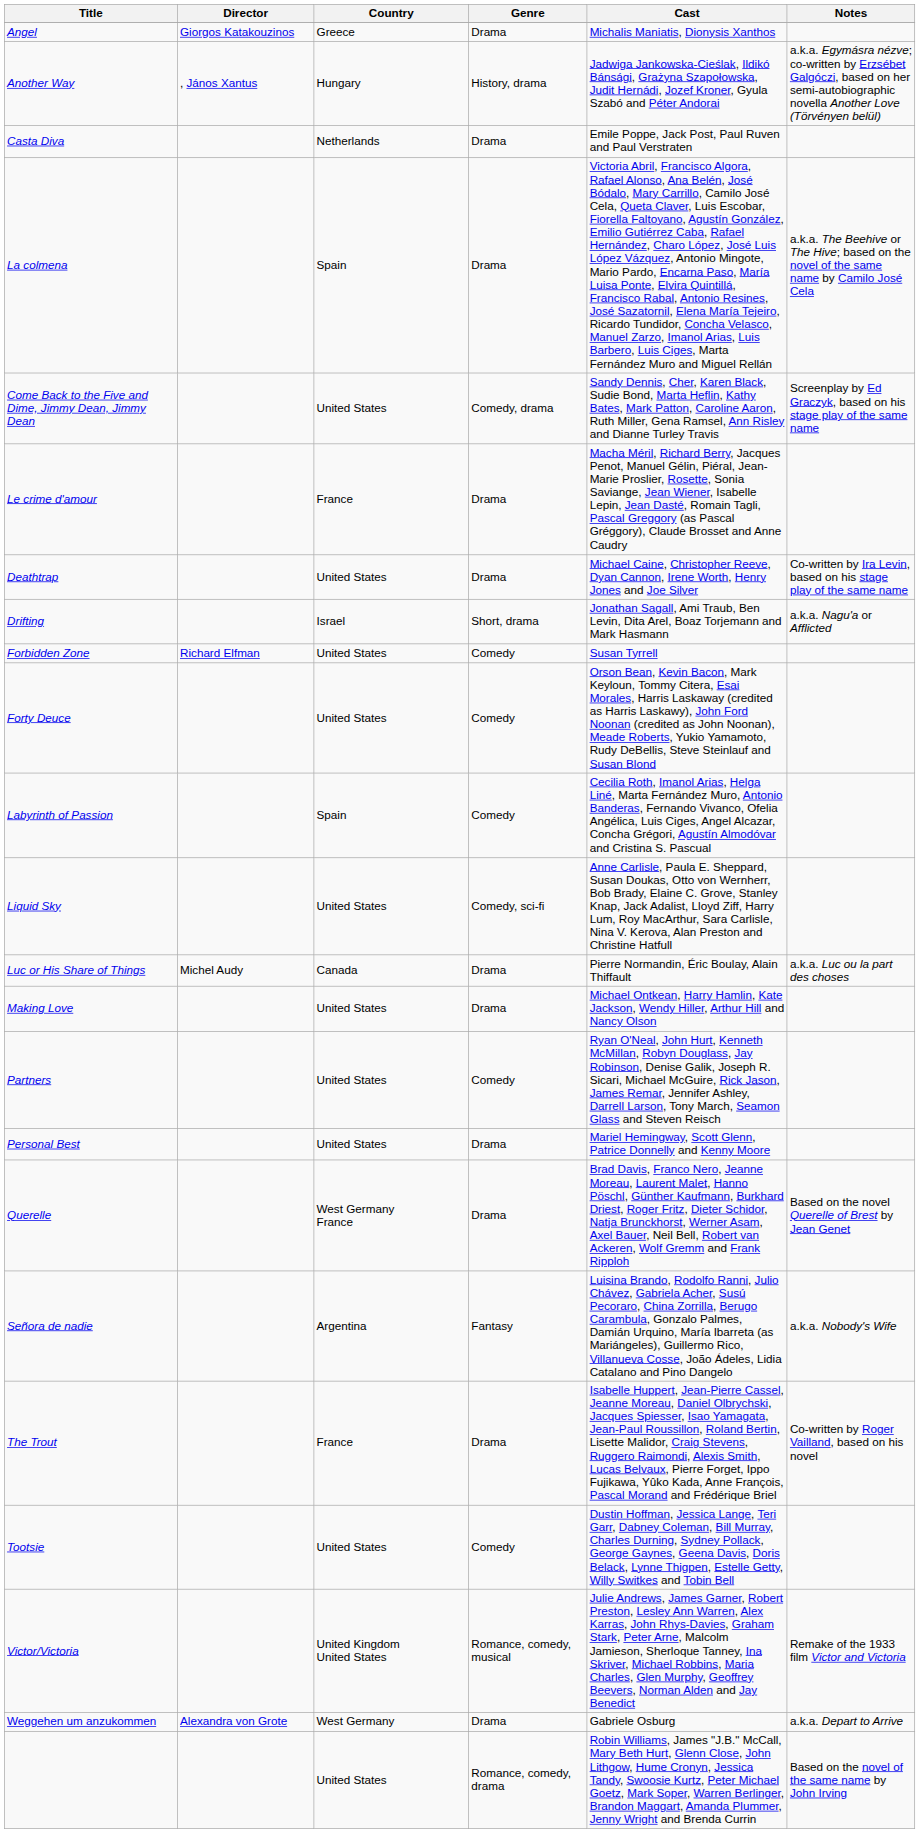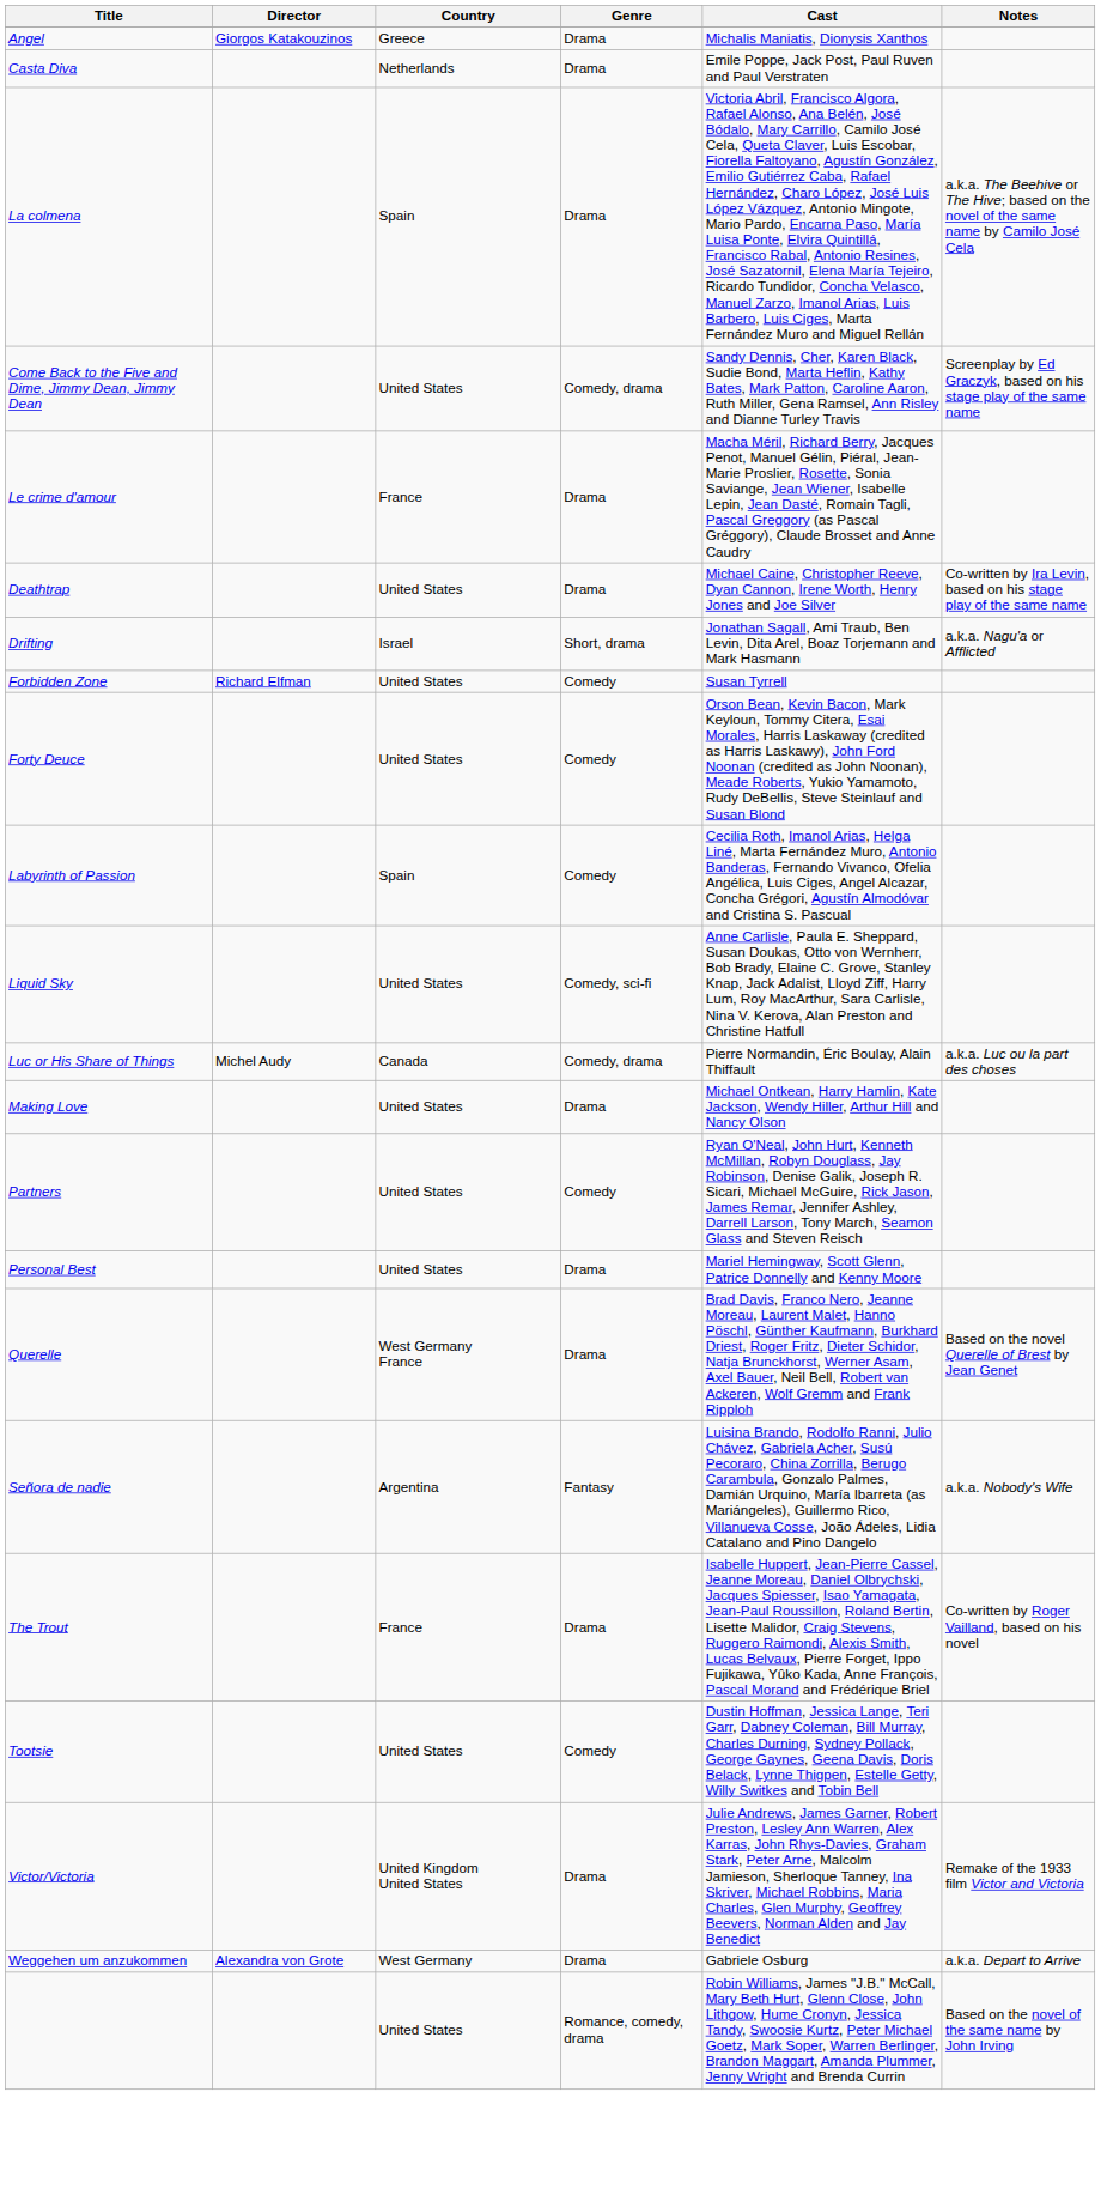 <table class="wikitable sortable">
 <tr>
 <th width="19%">Title</th>
 <th width="15%">Director</th>
 <th width="17%">Country</th>
 <th width="13%">Genre</th>
 <th width="22%">Cast</th>
 <th width="36%">Notes</th>
 </tr>
 <tr valign="top">
 </tr>
 <tr>
 <td><em><a href='#'>Angel</a></em></td>
 <td><a href='#'>Giorgos Katakouzinos</a></td>
 <td>Greece</td>
 <td>Drama</td>
 <td><a href='#'>Michalis Maniatis</a>, <a href='#'>Dionysis Xanthos</a></td>
 <td></td>
-</tr>
-<tr>
-<td><em><a href='#'>Another Way</a></em></td>
-<td>, <a href='#'>János Xantus</a></td>
-<td>Hungary</td>
-<td>History, drama</td>
-<td><a href='#'>Jadwiga Jankowska-Cieślak</a>, <a href='#'>Ildikó Bánsági</a>, <a href='#'>Grażyna Szapołowska</a>, <a href='#'>Judit Hernádi</a>, <a href='#'>Jozef Kroner</a>, Gyula Szabó and <a href='#'>Péter Andorai</a></td>
-<td>a.k.a. <em>Egymásra nézve</em>; co-written by <a href='#'>Erzsébet Galgóczi</a>, based on her semi-autobiographic novella <em>Another Love (Törvényen belül)</em></td>
 </tr>
 <tr>
 <td><em><a href='#'>Casta Diva</a></em></td>
 <td></td>
 <td>Netherlands</td>
 <td>Drama</td>
 <td>Emile Poppe, Jack Post, Paul Ruven and Paul Verstraten</td>
 <td></td>
 </tr>
 <tr>
 <td><em><a href='#'>La colmena</a></em></td>
 <td></td>
 <td>Spain</td>
 <td>Drama</td>
 <td><a href='#'>Victoria Abril</a>, <a href='#'>Francisco Algora</a>, <a href='#'>Rafael Alonso</a>, <a href='#'>Ana Belén</a>, <a href='#'>José Bódalo</a>, <a href='#'>Mary Carrillo</a>, Camilo José Cela, <a href='#'>Queta Claver</a>, Luis Escobar, <a href='#'>Fiorella Faltoyano</a>, <a href='#'>Agustín González</a>, <a href='#'>Emilio Gutiérrez Caba</a>, <a href='#'>Rafael Hernández</a>, <a href='#'>Charo López</a>, <a href='#'>José Luis López Vázquez</a>, Antonio Mingote, Mario Pardo, <a href='#'>Encarna Paso</a>, <a href='#'>María Luisa Ponte</a>, <a href='#'>Elvira Quintillá</a>, <a href='#'>Francisco Rabal</a>, <a href='#'>Antonio Resines</a>, <a href='#'>José Sazatornil</a>, <a href='#'>Elena María Tejeiro</a>, Ricardo Tundidor, <a href='#'>Concha Velasco</a>, <a href='#'>Manuel Zarzo</a>, <a href='#'>Imanol Arias</a>, <a href='#'>Luis Barbero</a>, <a href='#'>Luis Ciges</a>, Marta Fernández Muro and Miguel Rellán</td>
 <td>a.k.a. <em>The Beehive</em> or <em>The Hive</em>; based on the <a href='#'>novel of the same name</a> by <a href='#'>Camilo José Cela</a></td>
 </tr>
 <tr>
 <td><em><a href='#'>Come Back to the Five and Dime, Jimmy Dean, Jimmy Dean</a></em></td>
 <td></td>
 <td>United States</td>
 <td>Comedy, drama</td>
 <td><a href='#'>Sandy Dennis</a>, <a href='#'>Cher</a>, <a href='#'>Karen Black</a>, Sudie Bond, <a href='#'>Marta Heflin</a>, <a href='#'>Kathy Bates</a>, <a href='#'>Mark Patton</a>, <a href='#'>Caroline Aaron</a>, Ruth Miller, Gena Ramsel, <a href='#'>Ann Risley</a> and Dianne Turley Travis</td>
 <td>Screenplay by <a href='#'>Ed Graczyk</a>, based on his <a href='#'>stage play of the same name</a></td>
 </tr>
 <tr>
 <td><em><a href='#'>Le crime d'amour</a></em></td>
 <td></td>
 <td>France</td>
 <td>Drama</td>
 <td><a href='#'>Macha Méril</a>, <a href='#'>Richard Berry</a>, Jacques Penot, Manuel Gélin, Piéral, Jean-Marie Proslier, <a href='#'>Rosette</a>, Sonia Saviange, <a href='#'>Jean Wiener</a>, Isabelle Lepin, <a href='#'>Jean Dasté</a>, Romain Tagli, <a href='#'>Pascal Greggory</a> (as Pascal Gréggory), Claude Brosset and Anne Caudry</td>
 <td></td>
 </tr>
 <tr>
 <td><em><a href='#'>Deathtrap</a></em></td>
 <td></td>
 <td>United States</td>
 <td>Drama</td>
 <td><a href='#'>Michael Caine</a>, <a href='#'>Christopher Reeve</a>, <a href='#'>Dyan Cannon</a>, <a href='#'>Irene Worth</a>, <a href='#'>Henry Jones</a> and <a href='#'>Joe Silver</a></td>
 <td>Co-written by <a href='#'>Ira Levin</a>, based on his <a href='#'>stage play of the same name</a></td>
 </tr>
 <tr>
 <td><em><a href='#'>Drifting</a></em></td>
 <td></td>
 <td>Israel</td>
 <td>Short, drama</td>
 <td><a href='#'>Jonathan Sagall</a>, Ami Traub, Ben Levin, Dita Arel, Boaz Torjemann and Mark Hasmann</td>
 <td>a.k.a. <em>Nagu'a</em> or <em>Afflicted</em></td>
 </tr>
 <tr>
 <td><em><a href='#'>Forbidden Zone</a></em></td>
 <td><a href='#'>Richard Elfman</a></td>
 <td>United States</td>
 <td>Comedy</td>
 <td><a href='#'>Susan Tyrrell</a></td>
 <td></td>
 </tr>
 <tr>
 <td><em><a href='#'>Forty Deuce</a></em></td>
 <td></td>
 <td>United States</td>
 <td>Comedy</td>
 <td><a href='#'>Orson Bean</a>, <a href='#'>Kevin Bacon</a>, Mark Keyloun, Tommy Citera, <a href='#'>Esai Morales</a>, Harris Laskaway (credited as Harris Laskawy), <a href='#'>John Ford Noonan</a> (credited as John Noonan), <a href='#'>Meade Roberts</a>, Yukio Yamamoto, Rudy DeBellis, Steve Steinlauf and <a href='#'>Susan Blond</a></td>
 <td></td>
 </tr>
 <tr>
 <td><em><a href='#'>Labyrinth of Passion</a></em></td>
 <td></td>
 <td>Spain</td>
 <td>Comedy</td>
 <td><a href='#'>Cecilia Roth</a>, <a href='#'>Imanol Arias</a>, <a href='#'>Helga Liné</a>, Marta Fernández Muro, <a href='#'>Antonio Banderas</a>, Fernando Vivanco, Ofelia Angélica, Luis Ciges, Angel Alcazar, Concha Grégori, <a href='#'>Agustín Almodóvar</a> and Cristina S. Pascual</td>
 <td></td>
 </tr>
 <tr>
 <td><em><a href='#'>Liquid Sky</a></em></td>
 <td></td>
 <td>United States</td>
 <td>Comedy, sci-fi</td>
 <td><a href='#'>Anne Carlisle</a>, Paula E. Sheppard, Susan Doukas, Otto von Wernherr, Bob Brady, Elaine C. Grove, Stanley Knap, Jack Adalist, Lloyd Ziff, Harry Lum, Roy MacArthur, Sara Carlisle, Nina V. Kerova, Alan Preston and Christine Hatfull</td>
 <td></td>
 </tr>
 <tr>
 <td><em><a href='#'>Luc or His Share of Things</a></em></td>
 <td>Michel Audy</td>
 <td>Canada</td>
-<td>Drama</td>
+<td>Comedy, drama</td>
 <td>Pierre Normandin, Éric Boulay, Alain Thiffault</td>
 <td>a.k.a. <em>Luc ou la part des choses</em></td>
 </tr>
 <tr>
 <td><em><a href='#'>Making Love</a></em></td>
 <td></td>
 <td>United States</td>
 <td>Drama</td>
 <td><a href='#'>Michael Ontkean</a>, <a href='#'>Harry Hamlin</a>, <a href='#'>Kate Jackson</a>, <a href='#'>Wendy Hiller</a>, <a href='#'>Arthur Hill</a> and <a href='#'>Nancy Olson</a></td>
 <td></td>
 </tr>
 <tr>
 <td><em><a href='#'>Partners</a></em></td>
 <td></td>
 <td>United States</td>
 <td>Comedy</td>
 <td><a href='#'>Ryan O'Neal</a>, <a href='#'>John Hurt</a>, <a href='#'>Kenneth McMillan</a>, <a href='#'>Robyn Douglass</a>, <a href='#'>Jay Robinson</a>, Denise Galik, Joseph R. Sicari, Michael McGuire, <a href='#'>Rick Jason</a>, <a href='#'>James Remar</a>, Jennifer Ashley, <a href='#'>Darrell Larson</a>, Tony March, <a href='#'>Seamon Glass</a> and Steven Reisch</td>
 <td></td>
 </tr>
 <tr>
 <td><em><a href='#'>Personal Best</a></em></td>
 <td></td>
 <td>United States</td>
 <td>Drama</td>
 <td><a href='#'>Mariel Hemingway</a>, <a href='#'>Scott Glenn</a>, <a href='#'>Patrice Donnelly</a> and <a href='#'>Kenny Moore</a></td>
 <td></td>
 </tr>
 <tr>
 <td><em><a href='#'>Querelle</a></em></td>
 <td></td>
 <td>West Germany<br>France</td>
 <td>Drama</td>
 <td><a href='#'>Brad Davis</a>, <a href='#'>Franco Nero</a>, <a href='#'>Jeanne Moreau</a>, <a href='#'>Laurent Malet</a>, <a href='#'>Hanno Pöschl</a>, <a href='#'>Günther Kaufmann</a>, <a href='#'>Burkhard Driest</a>, <a href='#'>Roger Fritz</a>, <a href='#'>Dieter Schidor</a>, <a href='#'>Natja Brunckhorst</a>, <a href='#'>Werner Asam</a>, <a href='#'>Axel Bauer</a>, Neil Bell, <a href='#'>Robert van Ackeren</a>, <a href='#'>Wolf Gremm</a> and <a href='#'>Frank Ripploh</a></td>
 <td>Based on the novel <em><a href='#'>Querelle of Brest</a></em> by <a href='#'>Jean Genet</a></td>
 </tr>
 <tr>
 <td><em><a href='#'>Señora de nadie</a></em></td>
 <td></td>
 <td>Argentina</td>
 <td>Fantasy</td>
 <td><a href='#'>Luisina Brando</a>, <a href='#'>Rodolfo Ranni</a>, <a href='#'>Julio Chávez</a>, <a href='#'>Gabriela Acher</a>, <a href='#'>Susú Pecoraro</a>, <a href='#'>China Zorrilla</a>, <a href='#'>Berugo Carambula</a>, Gonzalo Palmes, Damián Urquino, María Ibarreta (as Mariángeles), Guillermo Rico, <a href='#'>Villanueva Cosse</a>, João Ádeles, Lidia Catalano and Pino Dangelo</td>
 <td>a.k.a. <em>Nobody's Wife</em></td>
 </tr>
 <tr>
 <td><em><a href='#'>The Trout</a></em></td>
 <td></td>
 <td>France</td>
 <td>Drama</td>
 <td><a href='#'>Isabelle Huppert</a>, <a href='#'>Jean-Pierre Cassel</a>, <a href='#'>Jeanne Moreau</a>, <a href='#'>Daniel Olbrychski</a>, <a href='#'>Jacques Spiesser</a>, <a href='#'>Isao Yamagata</a>, <a href='#'>Jean-Paul Roussillon</a>, <a href='#'>Roland Bertin</a>, Lisette Malidor, <a href='#'>Craig Stevens</a>, <a href='#'>Ruggero Raimondi</a>, <a href='#'>Alexis Smith</a>, <a href='#'>Lucas Belvaux</a>, Pierre Forget, Ippo Fujikawa, Yûko Kada, Anne François, <a href='#'>Pascal Morand</a> and Frédérique Briel</td>
 <td>Co-written by <a href='#'>Roger Vailland</a>, based on his novel</td>
 </tr>
 <tr>
 <td><em><a href='#'>Tootsie</a></em></td>
 <td></td>
 <td>United States</td>
 <td>Comedy</td>
 <td><a href='#'>Dustin Hoffman</a>, <a href='#'>Jessica Lange</a>, <a href='#'>Teri Garr</a>, <a href='#'>Dabney Coleman</a>, <a href='#'>Bill Murray</a>, <a href='#'>Charles Durning</a>, <a href='#'>Sydney Pollack</a>, <a href='#'>George Gaynes</a>, <a href='#'>Geena Davis</a>, <a href='#'>Doris Belack</a>, <a href='#'>Lynne Thigpen</a>, <a href='#'>Estelle Getty</a>, <a href='#'>Willy Switkes</a> and <a href='#'>Tobin Bell</a></td>
 <td></td>
 </tr>
 <tr>
 <td><em><a href='#'>Victor/Victoria</a></em></td>
 <td></td>
 <td>United Kingdom<br>United States</td>
-<td>Romance, comedy, musical</td>
+<td>Drama</td>
 <td><a href='#'>Julie Andrews</a>, <a href='#'>James Garner</a>, <a href='#'>Robert Preston</a>, <a href='#'>Lesley Ann Warren</a>, <a href='#'>Alex Karras</a>, <a href='#'>John Rhys-Davies</a>, <a href='#'>Graham Stark</a>, <a href='#'>Peter Arne</a>, Malcolm Jamieson, Sherloque Tanney, <a href='#'>Ina Skriver</a>, <a href='#'>Michael Robbins</a>, <a href='#'>Maria Charles</a>, <a href='#'>Glen Murphy</a>, <a href='#'>Geoffrey Beevers</a>, <a href='#'>Norman Alden</a> and <a href='#'>Jay Benedict</a></td>
 <td>Remake of the 1933 film <em><a href='#'>Victor and Victoria</a></em></td>
 </tr>
 <tr>
 <td><a href='#'>Weggehen um anzukommen</a></td>
 <td><a href='#'>Alexandra von Grote</a></td>
 <td>West Germany</td>
 <td>Drama</td>
 <td>Gabriele Osburg</td>
 <td>a.k.a. <em>Depart to Arrive</em></td>
 </tr>
 <tr>
 <td></td>
 <td></td>
 <td>United States</td>
 <td>Romance, comedy, drama</td>
 <td><a href='#'>Robin Williams</a>, James "J.B." McCall, <a href='#'>Mary Beth Hurt</a>, <a href='#'>Glenn Close</a>, <a href='#'>John Lithgow</a>, <a href='#'>Hume Cronyn</a>, <a href='#'>Jessica Tandy</a>, <a href='#'>Swoosie Kurtz</a>, <a href='#'>Peter Michael Goetz</a>, <a href='#'>Mark Soper</a>, <a href='#'>Warren Berlinger</a>, <a href='#'>Brandon Maggart</a>, <a href='#'>Amanda Plummer</a>, <a href='#'>Jenny Wright</a> and Brenda Currin</td>
 <td>Based on the <a href='#'>novel of the same name</a> by <a href='#'>John Irving</a></td>
 </tr>
 </table>
